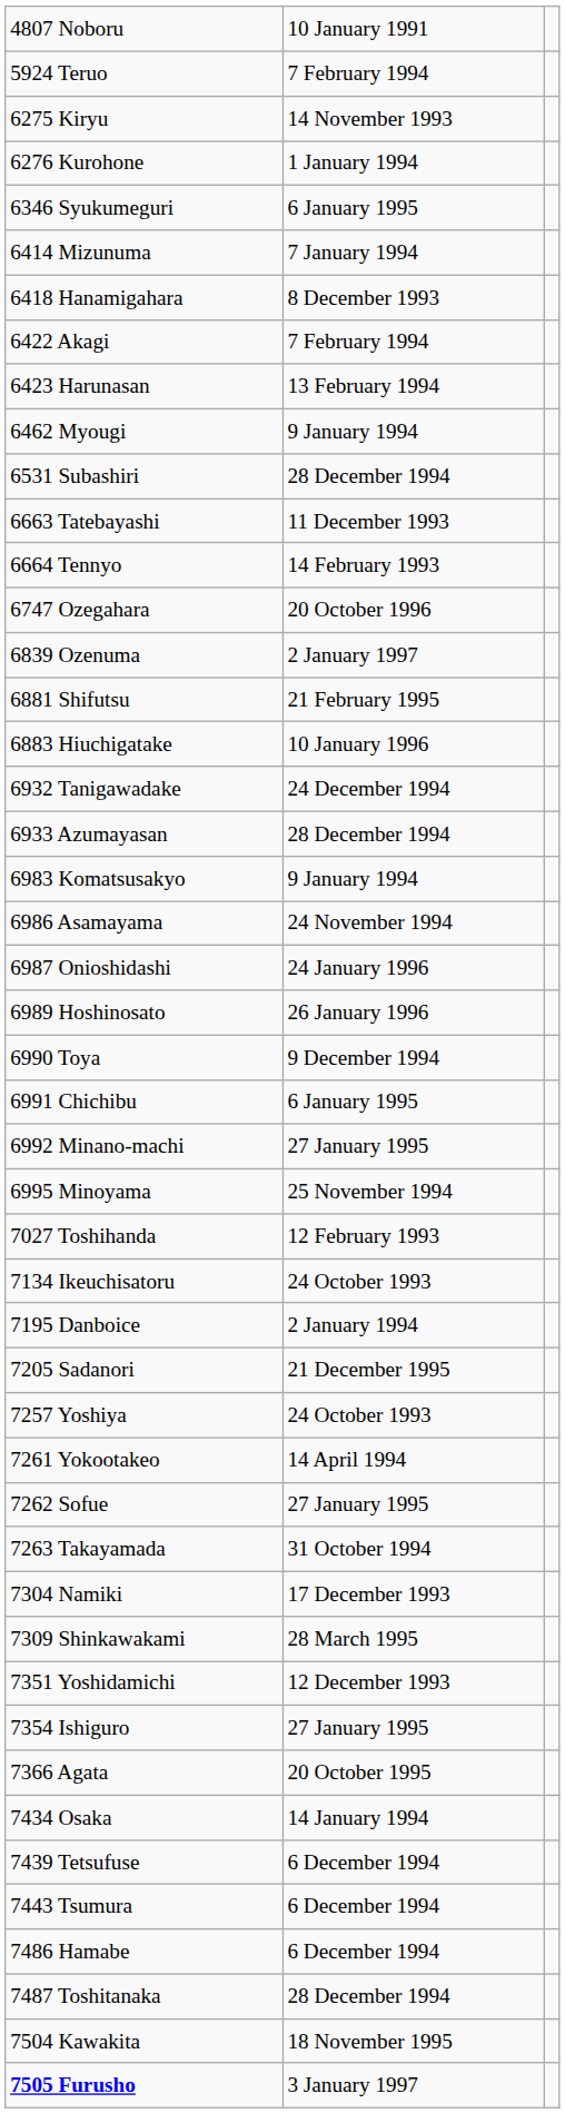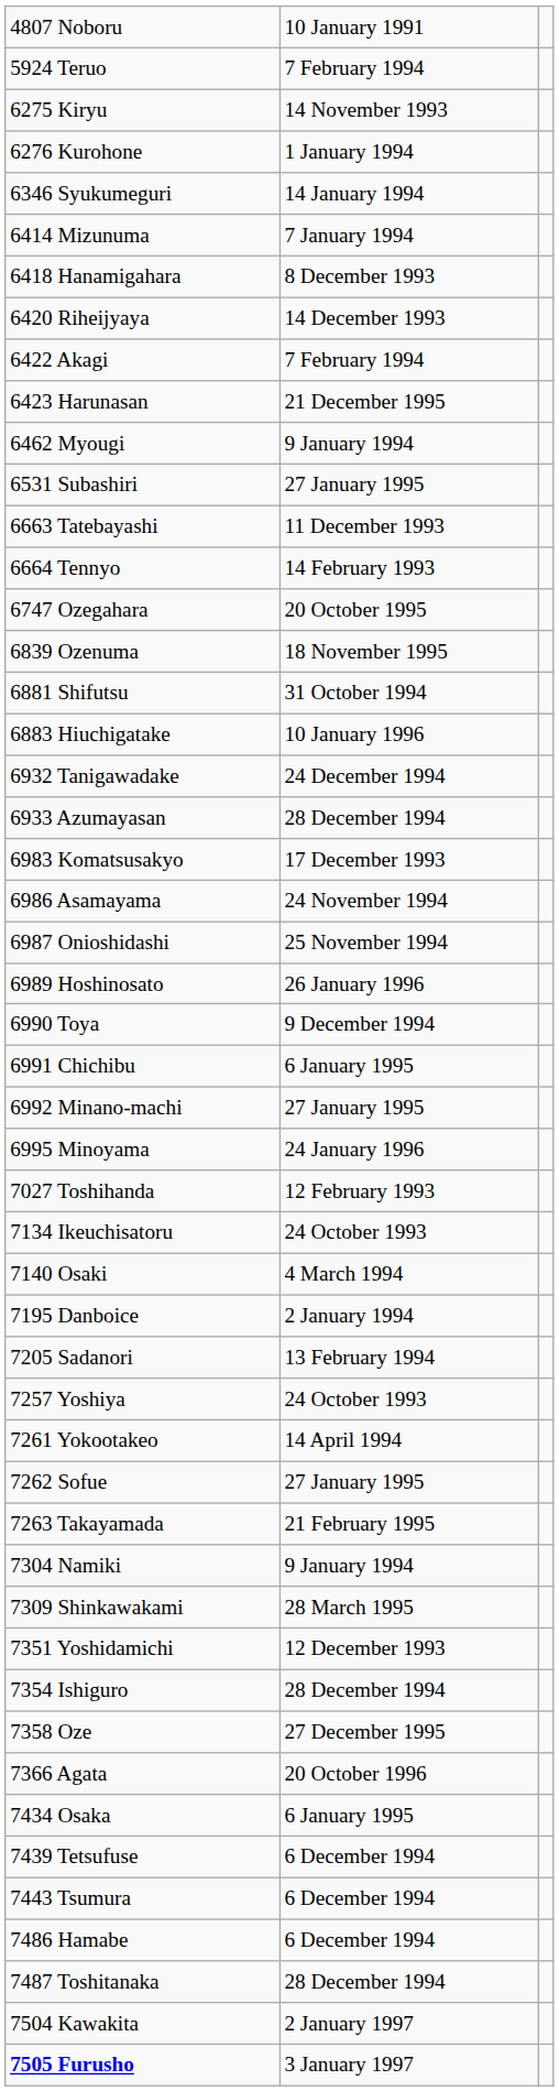 <table class="wikitable" style="font-size: 89%; float: left; width: 26em; margin-right: 1em; height: 1400px">
 <tr>
 <td>4807 Noboru</td>
 <td>10 January 1991</td>
 <td></td>
 </tr>
 <tr>
 <td>5924 Teruo</td>
 <td>7 February 1994</td>
 <td></td>
 </tr>
 <tr>
 <td>6275 Kiryu</td>
 <td>14 November 1993</td>
 <td></td>
 </tr>
 <tr>
 <td>6276 Kurohone</td>
 <td>1 January 1994</td>
 <td></td>
 </tr>
 <tr>
 <td>6346 Syukumeguri</td>
-<td>6 January 1995</td>
+<td>14 January 1994</td>
 <td></td>
 </tr>
 <tr>
 <td>6414 Mizunuma</td>
 <td>7 January 1994</td>
 <td></td>
 </tr>
 <tr>
 <td>6418 Hanamigahara</td>
 <td>8 December 1993</td>
 <td></td>
 </tr>
 <tr>
+<td>6420 Riheijyaya</td>
+<td>14 December 1993</td>
+<td></td>
+</tr>
+<tr>
 <td>6422 Akagi</td>
 <td>7 February 1994</td>
 <td></td>
 </tr>
 <tr>
 <td>6423 Harunasan</td>
-<td>13 February 1994</td>
+<td>21 December 1995</td>
 <td></td>
 </tr>
 <tr>
 <td>6462 Myougi</td>
 <td>9 January 1994</td>
 <td></td>
 </tr>
 <tr>
 <td>6531 Subashiri</td>
-<td>28 December 1994</td>
+<td>27 January 1995</td>
 <td></td>
 </tr>
 <tr>
 <td>6663 Tatebayashi</td>
 <td>11 December 1993</td>
 <td></td>
 </tr>
 <tr>
 <td>6664 Tennyo</td>
 <td>14 February 1993</td>
 <td></td>
 </tr>
 <tr>
 <td>6747 Ozegahara</td>
-<td>20 October 1996</td>
+<td>20 October 1995</td>
 <td></td>
 </tr>
 <tr>
 <td>6839 Ozenuma</td>
-<td>2 January 1997</td>
+<td>18 November 1995</td>
 <td></td>
 </tr>
 <tr>
 <td>6881 Shifutsu</td>
-<td>21 February 1995</td>
+<td>31 October 1994</td>
 <td></td>
 </tr>
 <tr>
 <td>6883 Hiuchigatake</td>
 <td>10 January 1996</td>
 <td></td>
 </tr>
 <tr>
 <td>6932 Tanigawadake</td>
 <td>24 December 1994</td>
 <td></td>
 </tr>
 <tr>
 <td>6933 Azumayasan</td>
 <td>28 December 1994</td>
 <td></td>
 </tr>
 <tr>
 <td>6983 Komatsusakyo</td>
-<td>9 January 1994</td>
+<td>17 December 1993</td>
 <td></td>
 </tr>
 <tr>
 <td>6986 Asamayama</td>
 <td>24 November 1994</td>
 <td></td>
 </tr>
 <tr>
 <td>6987 Onioshidashi</td>
-<td>24 January 1996</td>
+<td>25 November 1994</td>
 <td></td>
 </tr>
 <tr>
 <td>6989 Hoshinosato</td>
 <td>26 January 1996</td>
 <td></td>
 </tr>
 <tr>
 <td>6990 Toya</td>
 <td>9 December 1994</td>
 <td></td>
 </tr>
 <tr>
 <td>6991 Chichibu</td>
 <td>6 January 1995</td>
 <td></td>
 </tr>
 <tr>
 <td>6992 Minano-machi</td>
 <td>27 January 1995</td>
 <td></td>
 </tr>
 <tr>
 <td>6995 Minoyama</td>
-<td>25 November 1994</td>
+<td>24 January 1996</td>
 <td></td>
 </tr>
 <tr>
 <td>7027 Toshihanda</td>
 <td>12 February 1993</td>
 <td></td>
 </tr>
 <tr>
 <td>7134 Ikeuchisatoru</td>
 <td>24 October 1993</td>
 <td></td>
 </tr>
 <tr>
+<td>7140 Osaki</td>
+<td>4 March 1994</td>
+<td></td>
+</tr>
+<tr>
 <td>7195 Danboice</td>
 <td>2 January 1994</td>
 <td></td>
 </tr>
 <tr>
 <td>7205 Sadanori</td>
-<td>21 December 1995</td>
+<td>13 February 1994</td>
 <td></td>
 </tr>
 <tr>
 <td>7257 Yoshiya</td>
 <td>24 October 1993</td>
 <td></td>
 </tr>
 <tr>
 <td>7261 Yokootakeo</td>
 <td>14 April 1994</td>
 <td></td>
 </tr>
 <tr>
 <td>7262 Sofue</td>
 <td>27 January 1995</td>
 <td></td>
 </tr>
 <tr>
 <td>7263 Takayamada</td>
-<td>31 October 1994</td>
+<td>21 February 1995</td>
 <td></td>
 </tr>
 <tr>
 <td>7304 Namiki</td>
-<td>17 December 1993</td>
+<td>9 January 1994</td>
 <td></td>
 </tr>
 <tr>
 <td>7309 Shinkawakami</td>
 <td>28 March 1995</td>
 <td></td>
 </tr>
 <tr>
 <td>7351 Yoshidamichi</td>
 <td>12 December 1993</td>
 <td></td>
 </tr>
 <tr>
 <td>7354 Ishiguro</td>
-<td>27 January 1995</td>
+<td>28 December 1994</td>
+<td></td>
+</tr>
+<tr>
+<td>7358 Oze</td>
+<td>27 December 1995</td>
 <td></td>
 </tr>
 <tr>
 <td>7366 Agata</td>
-<td>20 October 1995</td>
+<td>20 October 1996</td>
 <td></td>
 </tr>
 <tr>
 <td>7434 Osaka</td>
-<td>14 January 1994</td>
+<td>6 January 1995</td>
 <td></td>
 </tr>
 <tr>
 <td>7439 Tetsufuse</td>
 <td>6 December 1994</td>
 <td></td>
 </tr>
 <tr>
 <td>7443 Tsumura</td>
 <td>6 December 1994</td>
 <td></td>
 </tr>
 <tr>
 <td>7486 Hamabe</td>
 <td>6 December 1994</td>
 <td></td>
 </tr>
 <tr>
 <td>7487 Toshitanaka</td>
 <td>28 December 1994</td>
 <td></td>
 </tr>
 <tr>
 <td>7504 Kawakita</td>
-<td>18 November 1995</td>
+<td>2 January 1997</td>
 <td></td>
 </tr>
 <tr>
 <td><strong><a href='#'>7505 Furusho</a></strong></td>
 <td>3 January 1997</td>
 <td></td>
 </tr>
 </table>
